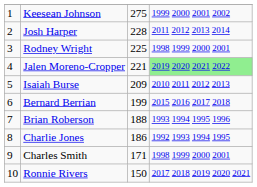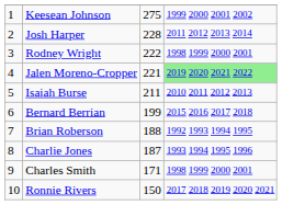 <table class="wikitable">
 <tr>
 </tr>
 <tr>
 <td>1</td>
 <td><a href='#'>Keesean Johnson </a></td>
 <td>275</td>
 <td style="font-size:80%;"><a href='#'>1999</a> <a href='#'>2000</a> <a href='#'>2001</a> <a href='#'>2002</a></td>
 </tr>
 <tr>
 <td>2</td>
 <td><a href='#'>Josh Harper</a></td>
 <td>228</td>
 <td style="font-size:80%;"><a href='#'>2011</a> <a href='#'>2012</a> <a href='#'>2013</a> <a href='#'>2014</a></td>
 </tr>
 <tr>
 <td>3</td>
 <td><a href='#'>Rodney Wright</a></td>
-<td>225</td>
+<td>222</td>
 <td style="font-size:80%;"><a href='#'>1998</a> <a href='#'>1999</a> <a href='#'>2000</a> <a href='#'>2001</a></td>
 </tr>
 <tr>
 <td>4</td>
 <td><a href='#'>Jalen Moreno-Cropper</a></td>
 <td>221</td>
 <td style="background: lightgreen; font-size:80%;"><a href='#'>2019</a> <a href='#'>2020</a> <a href='#'>2021</a> <a href='#'>2022</a></td>
 </tr>
 <tr>
 <td>5</td>
 <td><a href='#'>Isaiah Burse</a></td>
-<td>209</td>
+<td>211</td>
 <td style="font-size:80%;"><a href='#'>2010</a> <a href='#'>2011</a> <a href='#'>2012</a> <a href='#'>2013</a></td>
 </tr>
 <tr>
 <td>6</td>
 <td><a href='#'>Bernard Berrian</a></td>
 <td>199</td>
 <td style="font-size:80%;"><a href='#'>2015</a> <a href='#'>2016</a> <a href='#'>2017</a> <a href='#'>2018</a></td>
 </tr>
 <tr>
 <td>7</td>
 <td><a href='#'>Brian Roberson</a></td>
 <td>188</td>
-<td style="font-size:80%;"><a href='#'>1993</a> <a href='#'>1994</a> <a href='#'>1995</a> <a href='#'>1996</a></td>
+<td style="font-size:80%;"><a href='#'>1992</a> <a href='#'>1993</a> <a href='#'>1994</a> <a href='#'>1995</a></td>
 </tr>
 <tr>
 <td>8</td>
 <td><a href='#'>Charlie Jones</a></td>
-<td>186</td>
-<td style="font-size:80%;"><a href='#'>1992</a> <a href='#'>1993</a> <a href='#'>1994</a> <a href='#'>1995</a></td>
+<td>187</td>
+<td style="font-size:80%;"><a href='#'>1993</a> <a href='#'>1994</a> <a href='#'>1995</a> <a href='#'>1996</a></td>
 </tr>
 <tr>
 <td>9</td>
 <td>Charles Smith</td>
 <td>171</td>
 <td style="font-size:80%;"><a href='#'>1998</a> <a href='#'>1999</a> <a href='#'>2000</a> <a href='#'>2001</a></td>
 </tr>
 <tr>
 <td>10</td>
 <td><a href='#'>Ronnie Rivers</a></td>
 <td>150</td>
 <td style="font-size:80%;"><a href='#'>2017</a> <a href='#'>2018</a> <a href='#'>2019</a> <a href='#'>2020</a> <a href='#'>2021</a></td>
 </tr>
 </table>
